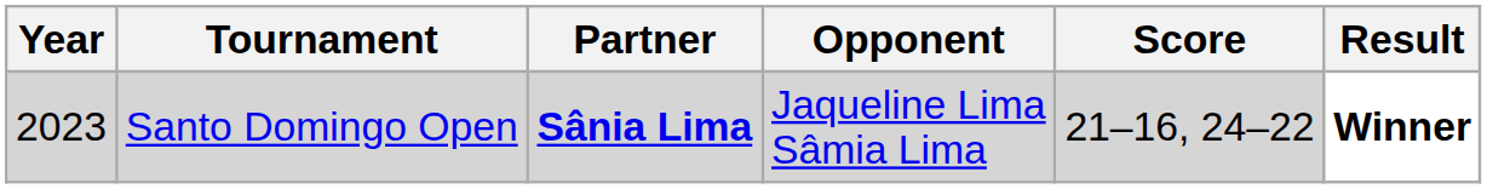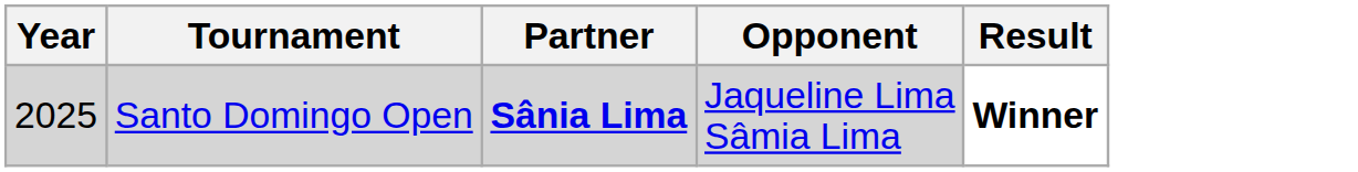 <table class="sortable wikitable" style="font-size: 90%;">
 <tr>
 <th>Year</th>
 <th>Tournament</th>
 <th>Partner</th>
 <th>Opponent</th>
-<th>Score</th>
 <th>Result</th>
 </tr>
 <tr style="background:#D5D5D5">
-<td align="center">2023</td>
+<td align="center">2025</td>
 <td align="left"><a href='#'>Santo Domingo Open</a></td>
 <td align="left"><strong> <a href='#'>Sânia Lima</a></strong></td>
 <td align="left"> <a href='#'>Jaqueline Lima</a><br> <a href='#'>Sâmia Lima</a></td>
-<td align="left">21–16, 24–22</td>
 <td style="text-align:left; background:white"> <strong>Winner</strong></td>
 </tr>
 </table>
